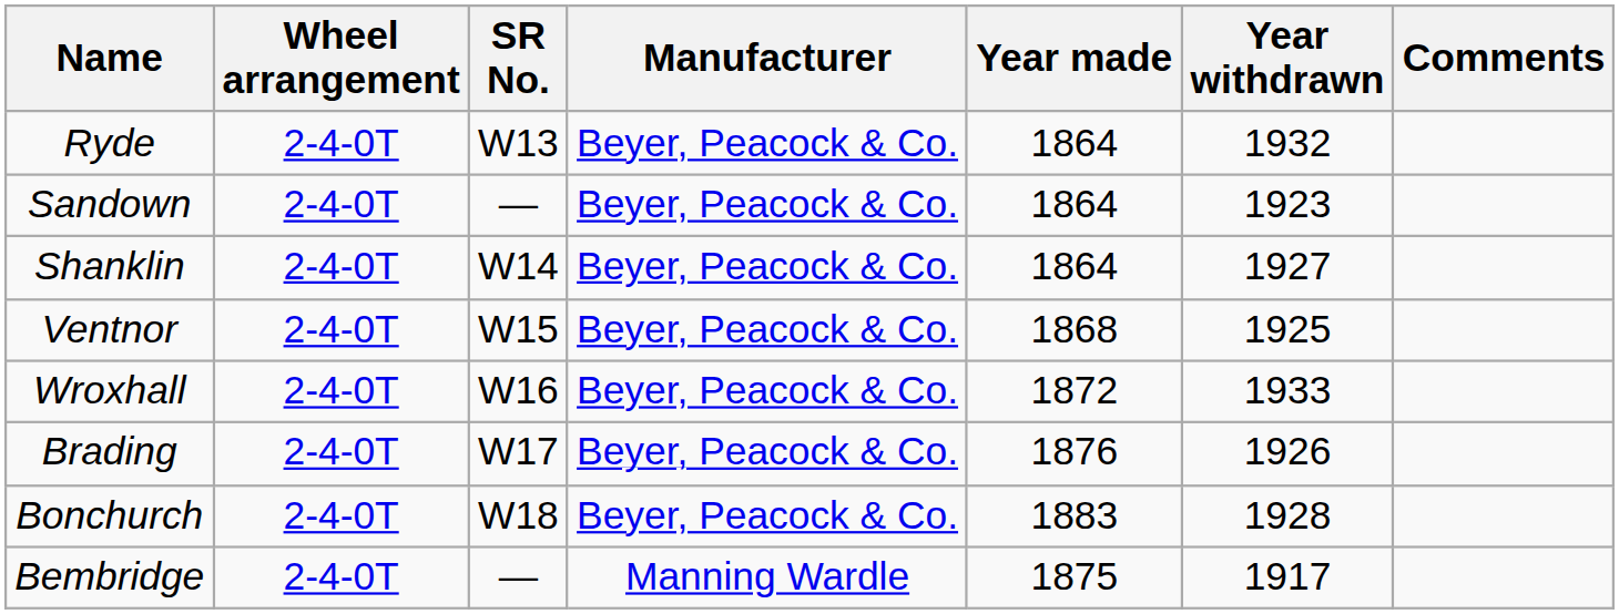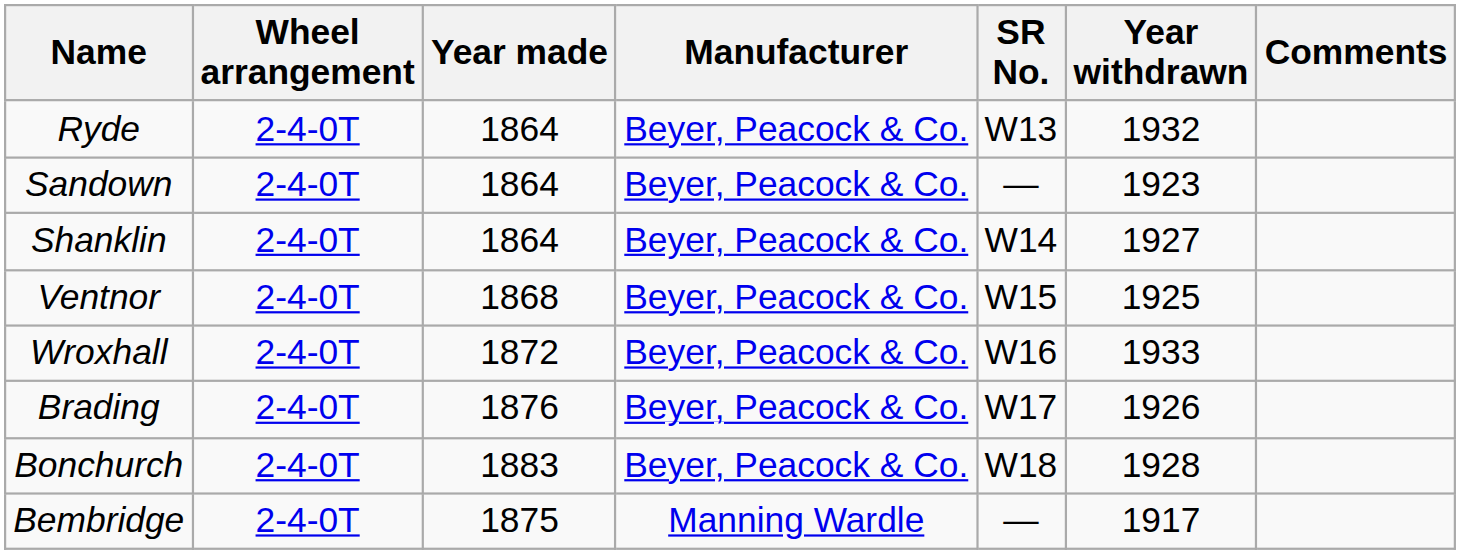 <table class="wikitable" style="text-align:center">
 <tr>
 <th>Name</th>
 <th>Wheel<br>arrangement</th>
+<th>Year made</th>
+<th>Manufacturer</th>
 <th>SR<br>No.</th>
-<th>Manufacturer</th>
-<th>Year made</th>
 <th>Year<br>withdrawn</th>
 <th>Comments</th>
 </tr>
 <tr>
 <td><em>Ryde</em></td>
 <td><a href='#'>2-4-0T</a></td>
+<td>1864</td>
+<td><a href='#'>Beyer, Peacock & Co.</a></td>
 <td>W13</td>
-<td><a href='#'>Beyer, Peacock & Co.</a></td>
-<td>1864</td>
 <td>1932</td>
 <td align=left></td>
 </tr>
 <tr>
 <td><em>Sandown</em></td>
 <td><a href='#'>2-4-0T</a></td>
+<td>1864</td>
+<td><a href='#'>Beyer, Peacock & Co.</a></td>
 <td>—</td>
-<td><a href='#'>Beyer, Peacock & Co.</a></td>
-<td>1864</td>
 <td>1923</td>
 <td align=left></td>
 </tr>
 <tr>
 <td><em>Shanklin</em></td>
 <td><a href='#'>2-4-0T</a></td>
+<td>1864</td>
+<td><a href='#'>Beyer, Peacock & Co.</a></td>
 <td>W14</td>
-<td><a href='#'>Beyer, Peacock & Co.</a></td>
-<td>1864</td>
 <td>1927</td>
 <td align=left></td>
 </tr>
 <tr>
 <td><em>Ventnor</em></td>
 <td><a href='#'>2-4-0T</a></td>
+<td>1868</td>
+<td><a href='#'>Beyer, Peacock & Co.</a></td>
 <td>W15</td>
-<td><a href='#'>Beyer, Peacock & Co.</a></td>
-<td>1868</td>
 <td>1925</td>
 <td align=left></td>
 </tr>
 <tr>
 <td><em>Wroxhall</em></td>
 <td><a href='#'>2-4-0T</a></td>
+<td>1872</td>
+<td><a href='#'>Beyer, Peacock & Co.</a></td>
 <td>W16</td>
-<td><a href='#'>Beyer, Peacock & Co.</a></td>
-<td>1872</td>
 <td>1933</td>
 <td align=left></td>
 </tr>
 <tr>
 <td><em>Brading</em></td>
 <td><a href='#'>2-4-0T</a></td>
+<td>1876</td>
+<td><a href='#'>Beyer, Peacock & Co.</a></td>
 <td>W17</td>
-<td><a href='#'>Beyer, Peacock & Co.</a></td>
-<td>1876</td>
 <td>1926</td>
 <td align=left></td>
 </tr>
 <tr>
 <td><em>Bonchurch</em></td>
 <td><a href='#'>2-4-0T</a></td>
+<td>1883</td>
+<td><a href='#'>Beyer, Peacock & Co.</a></td>
 <td>W18</td>
-<td><a href='#'>Beyer, Peacock & Co.</a></td>
-<td>1883</td>
 <td>1928</td>
 <td align=left></td>
 </tr>
 <tr>
 <td><em>Bembridge</em></td>
 <td><a href='#'>2-4-0T</a></td>
+<td>1875</td>
+<td><a href='#'>Manning Wardle</a></td>
 <td>—</td>
-<td><a href='#'>Manning Wardle</a></td>
-<td>1875</td>
 <td>1917</td>
 <td align=left></td>
 </tr>
 </table>
